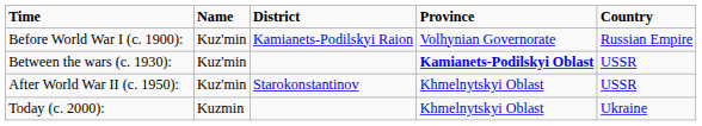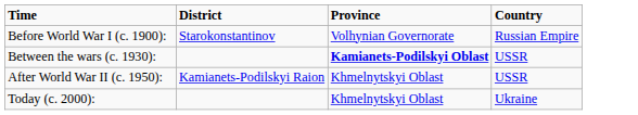 <table class="wikitable" |>
 <tr>
 <td><strong>Time</strong></td>
-<td><strong>Name</strong></td>
 <td><strong>District</strong></td>
 <td><strong>Province</strong></td>
 <td><strong>Country</strong></td>
 </tr>
 <tr>
 <td>Before World War I (c. 1900):  </td>
-<td>Kuz'min</td>
-<td><a href='#'>Kamianets-Podilskyi Raion</a></td>
+<td><a href='#'>Starokonstantinov</a></td>
 <td><a href='#'>Volhynian Governorate</a></td>
 <td><a href='#'>Russian Empire</a></td>
 </tr>
 <tr>
 <td>Between the wars (c. 1930):  </td>
-<td>Kuz'min</td>
 <td></td>
 <td><strong><a href='#'>Kamianets-Podilskyi Oblast</a></strong></td>
 <td><a href='#'>USSR</a></td>
 </tr>
 <tr>
 <td>After World War II (c. 1950):  </td>
-<td>Kuz'min</td>
-<td><a href='#'>Starokonstantinov</a></td>
+<td><a href='#'>Kamianets-Podilskyi Raion</a></td>
 <td><a href='#'>Khmelnytskyi Oblast</a></td>
 <td><a href='#'>USSR</a></td>
 </tr>
 <tr>
 <td>Today (c. 2000):  </td>
-<td>Kuzmin</td>
 <td></td>
 <td><a href='#'>Khmelnytskyi Oblast</a></td>
 <td><a href='#'>Ukraine</a></td>
 </tr>
 </table>
